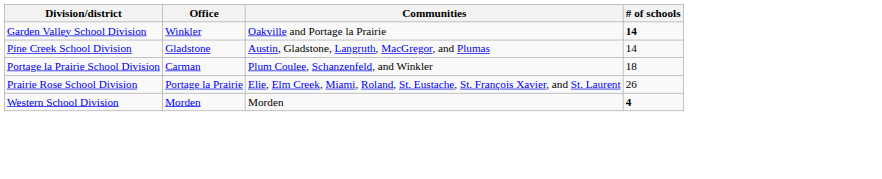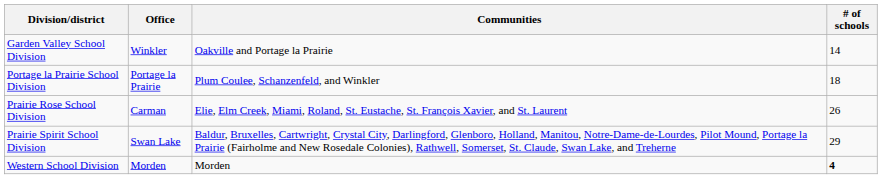 <table class="wikitable">
 <tr>
 <th>Division/district</th>
 <th>Office</th>
 <th>Communities</th>
 <th># of schools</th>
 </tr>
 <tr>
 <td><a href='#'>Garden Valley School Division</a></td>
 <td><a href='#'>Winkler</a></td>
 <td><a href='#'>Oakville</a> and Portage la Prairie</td>
-<td><strong>14</strong></td>
-</tr>
-<tr>
-<td><a href='#'>Pine Creek School Division</a></td>
-<td><a href='#'>Gladstone</a></td>
-<td><a href='#'>Austin</a>, Gladstone, <a href='#'>Langruth</a>, <a href='#'>MacGregor</a>, and <a href='#'>Plumas</a></td>
 <td>14</td>
 </tr>
 <tr>
 <td><a href='#'>Portage la Prairie School Division</a></td>
-<td><a href='#'>Carman</a></td>
+<td><a href='#'>Portage la Prairie</a></td>
 <td><a href='#'>Plum Coulee</a>, <a href='#'>Schanzenfeld</a>, and Winkler</td>
 <td>18</td>
 </tr>
 <tr>
 <td><a href='#'>Prairie Rose School Division</a></td>
-<td><a href='#'>Portage la Prairie</a></td>
+<td><a href='#'>Carman</a></td>
 <td><a href='#'>Elie</a>, <a href='#'>Elm Creek</a>, <a href='#'>Miami</a>, <a href='#'>Roland</a>, <a href='#'>St. Eustache</a>, <a href='#'>St. François Xavier</a>, and <a href='#'>St. Laurent</a></td>
 <td>26</td>
+</tr>
+<tr>
+<td><a href='#'>Prairie Spirit School Division</a></td>
+<td><a href='#'>Swan Lake</a></td>
+<td><a href='#'>Baldur</a>, <a href='#'>Bruxelles</a>, <a href='#'>Cartwright</a>, <a href='#'>Crystal City</a>, <a href='#'>Darlingford</a>, <a href='#'>Glenboro</a>, <a href='#'>Holland</a>, <a href='#'>Manitou</a>, <a href='#'>Notre-Dame-de-Lourdes</a>, <a href='#'>Pilot Mound</a>, <a href='#'>Portage la Prairie</a> (Fairholme and New Rosedale Colonies), <a href='#'>Rathwell</a>, <a href='#'>Somerset</a>, <a href='#'>St. Claude</a>, <a href='#'>Swan Lake</a>, and <a href='#'>Treherne</a></td>
+<td>29</td>
 </tr>
 <tr>
 <td><a href='#'>Western School Division</a></td>
 <td><a href='#'>Morden</a></td>
 <td>Morden</td>
 <td><strong>4</strong></td>
 </tr>
 </table>
